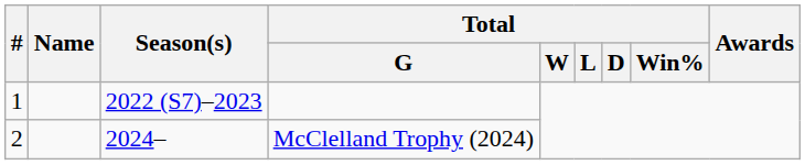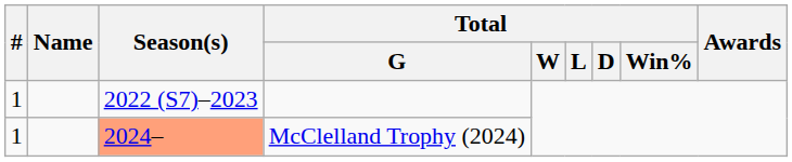 <table class="wikitable sortable" style="text-align:center;">
 <tr>
 <th rowspan="2">#</th>
 <th rowspan="2">Name</th>
 <th rowspan="2">Season(s)</th>
 <th colspan="5">Total</th>
 <th rowspan="2">Awards</th>
 </tr>
 <tr>
 <th>G</th>
 <th>W</th>
 <th>L</th>
 <th>D</th>
 <th>Win%</th>
 </tr>
 <tr>
 <td>1</td>
 <td align=left></td>
 <td align=left><a href='#'>2022 (S7)</a>–<a href='#'>2023</a><br></td>
 <td></td>
 </tr>
 <tr>
-<td>2</td>
+<td>1</td>
 <td align=left></td>
-<td align=left><a href='#'>2024</a>–<br></td>
+<td align=left style="background: lightsalmon;"><a href='#'>2024</a>–<br></td>
 <td align=left><a href='#'>McClelland Trophy</a> (2024)</td>
 </tr>
 </table>
